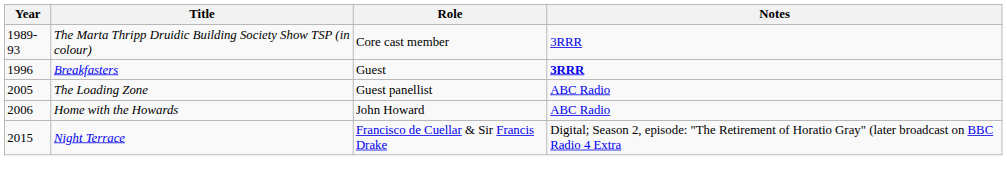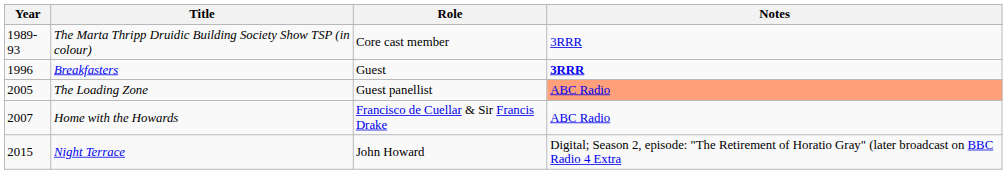 <table class="wikitable sortable">
 <tr>
 <th>Year</th>
 <th>Title</th>
 <th>Role</th>
 <th class="unsortable">Notes</th>
 </tr>
 <tr>
 <td>1989-93</td>
 <td><em>The Marta Thripp Druidic Building Society Show TSP (in colour)</em></td>
 <td>Core cast member</td>
 <td><a href='#'>3RRR</a></td>
 </tr>
 <tr>
 <td>1996</td>
 <td><em><a href='#'>Breakfasters</a></em></td>
 <td>Guest</td>
 <td><strong><a href='#'>3RRR</a></strong></td>
 </tr>
 <tr>
 <td>2005</td>
 <td><em>The Loading Zone</em></td>
 <td>Guest panellist</td>
-<td><a href='#'>ABC Radio</a></td>
+<td style="background: lightsalmon;"><a href='#'>ABC Radio</a></td>
 </tr>
 <tr>
-<td>2006</td>
+<td>2007</td>
 <td><em>Home with the Howards</em></td>
-<td>John Howard</td>
+<td><a href='#'>Francisco de Cuellar</a> & Sir <a href='#'>Francis Drake</a></td>
 <td><a href='#'>ABC Radio</a></td>
 </tr>
 <tr>
 <td>2015</td>
 <td><em><a href='#'>Night Terrace</a></em></td>
-<td><a href='#'>Francisco de Cuellar</a> & Sir <a href='#'>Francis Drake</a></td>
+<td>John Howard</td>
 <td>Digital; Season 2, episode: "The Retirement of Horatio Gray" (later broadcast on <a href='#'>BBC Radio 4 Extra</a></td>
 </tr>
 </table>
